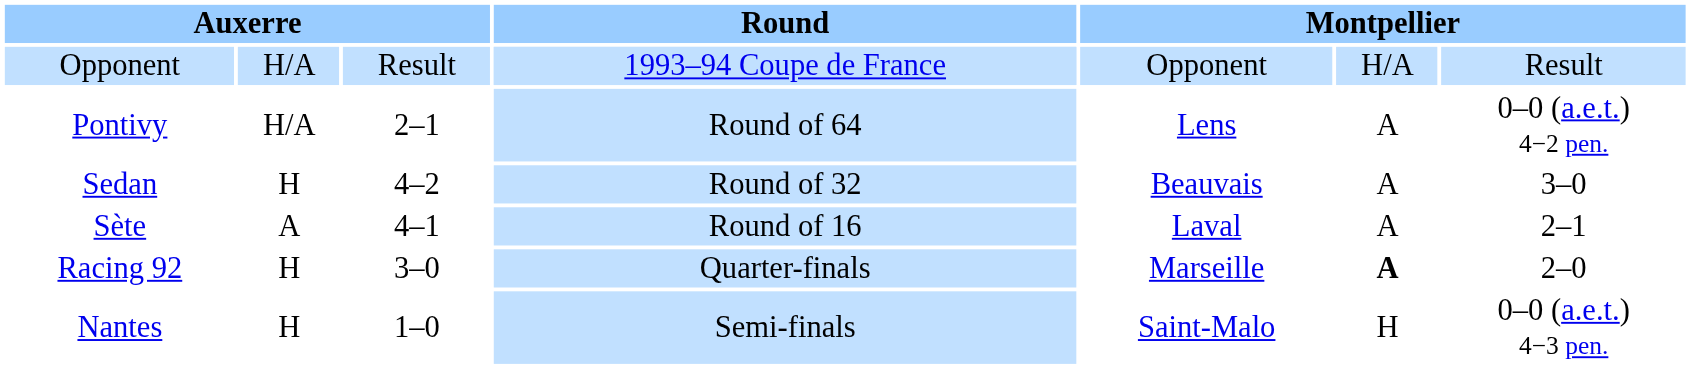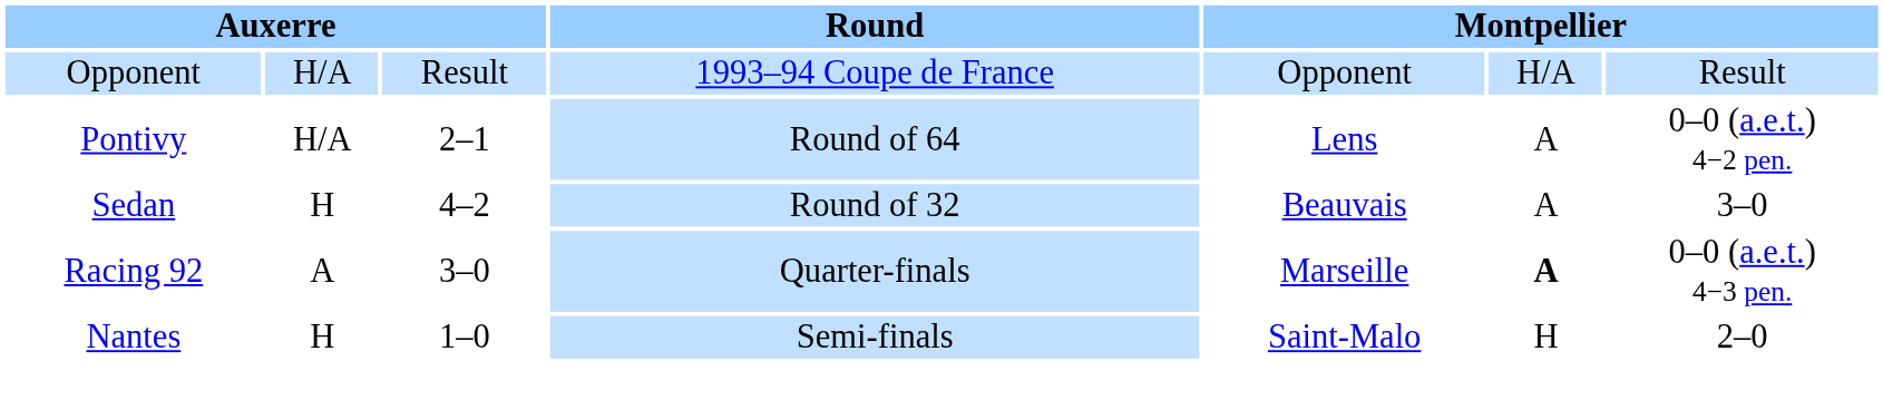 <table width="100%" style="text-align:center">
 <tr valign=top bgcolor=#99ccff>
 <th colspan=3 style="width:1*">Auxerre</th>
 <th><strong>Round</strong></th>
 <th colspan=3 style="width:1*">Montpellier</th>
 </tr>
 <tr valign=top bgcolor=#c1e0ff>
 <td>Opponent</td>
 <td>H/A</td>
 <td>Result</td>
 <td bgcolor=#c1e0ff><a href='#'>1993–94 Coupe de France</a></td>
 <td>Opponent</td>
 <td>H/A</td>
 <td>Result</td>
 </tr>
 <tr>
 <td><a href='#'>Pontivy</a></td>
 <td>H/A</td>
 <td>2–1</td>
 <td bgcolor=#c1e0ff>Round of 64</td>
 <td><a href='#'>Lens</a></td>
 <td>A</td>
 <td>0–0 (<a href='#'>a.e.t.</a>) <br> <small>4−2 <a href='#'>pen.</a></small></td>
 </tr>
 <tr>
 <td><a href='#'>Sedan</a></td>
 <td>H</td>
 <td>4–2</td>
 <td bgcolor=#c1e0ff>Round of 32</td>
 <td><a href='#'>Beauvais</a></td>
 <td>A</td>
 <td>3–0</td>
 </tr>
 <tr>
-<td><a href='#'>Sète</a></td>
+<td><a href='#'>Racing 92</a></td>
 <td>A</td>
-<td>4–1</td>
-<td bgcolor=#c1e0ff>Round of 16</td>
-<td><a href='#'>Laval</a></td>
-<td>A</td>
-<td>2–1</td>
-</tr>
-<tr>
-<td><a href='#'>Racing 92</a></td>
-<td>H</td>
 <td>3–0</td>
 <td bgcolor=#c1e0ff>Quarter-finals</td>
 <td><a href='#'>Marseille</a></td>
 <td><strong>A</strong></td>
-<td>2–0</td>
+<td>0–0 (<a href='#'>a.e.t.</a>) <br> <small>4−3 <a href='#'>pen.</a></small></td>
 </tr>
 <tr>
 <td><a href='#'>Nantes</a></td>
 <td>H</td>
 <td>1–0</td>
 <td bgcolor=#c1e0ff>Semi-finals</td>
 <td><a href='#'>Saint-Malo</a></td>
 <td>H</td>
-<td>0–0 (<a href='#'>a.e.t.</a>) <br> <small>4−3 <a href='#'>pen.</a></small></td>
+<td>2–0</td>
 </tr>
 </table>
